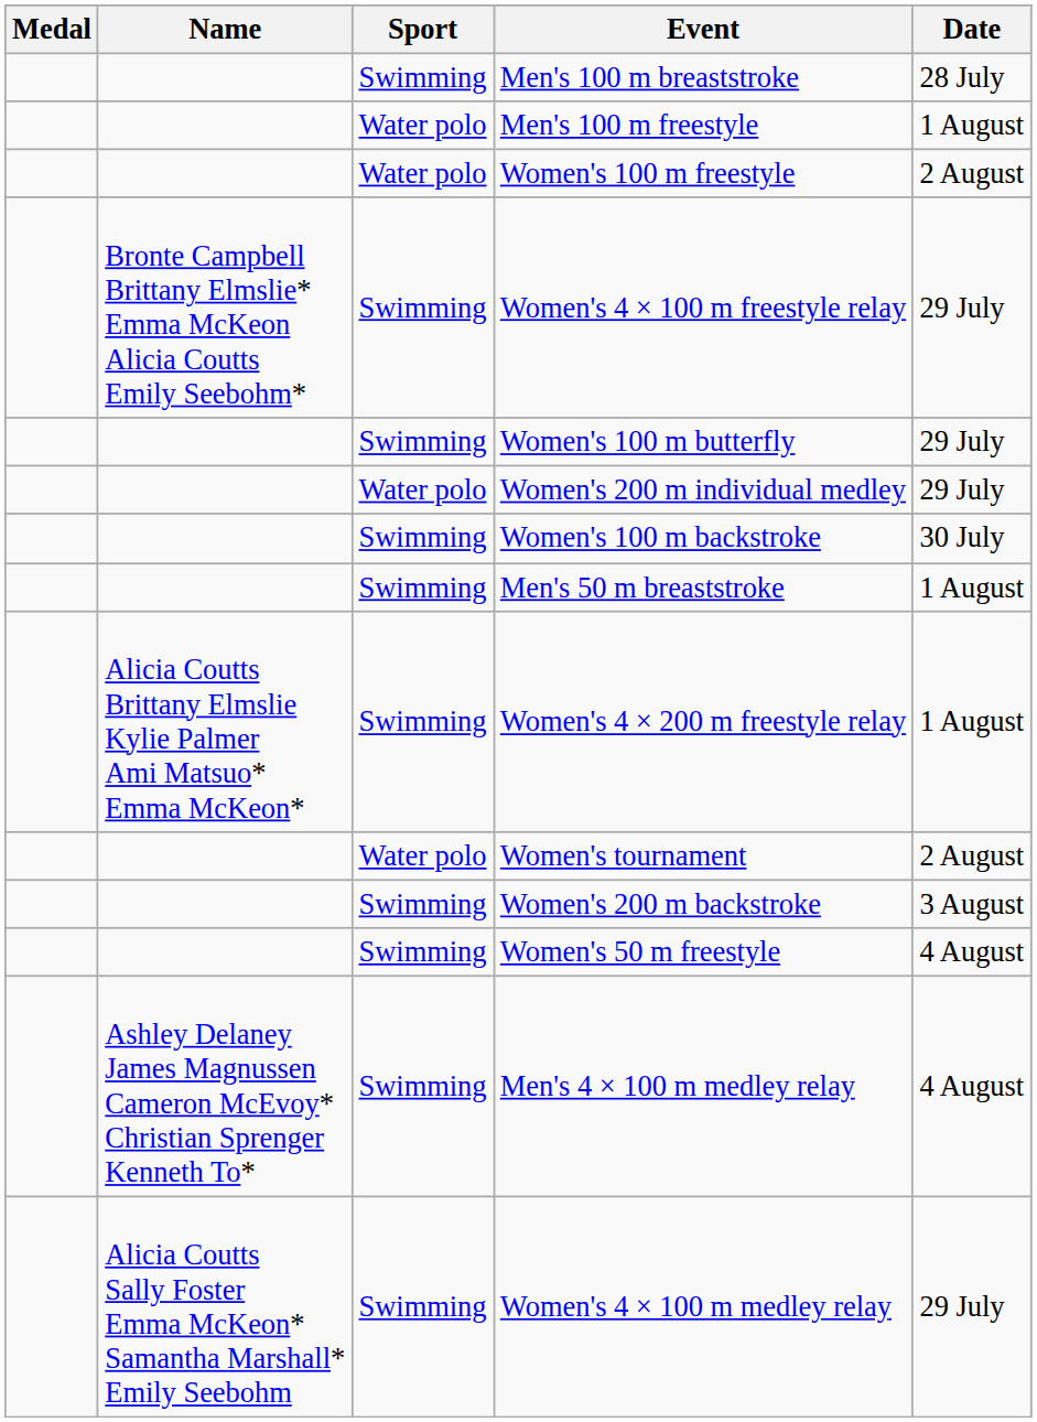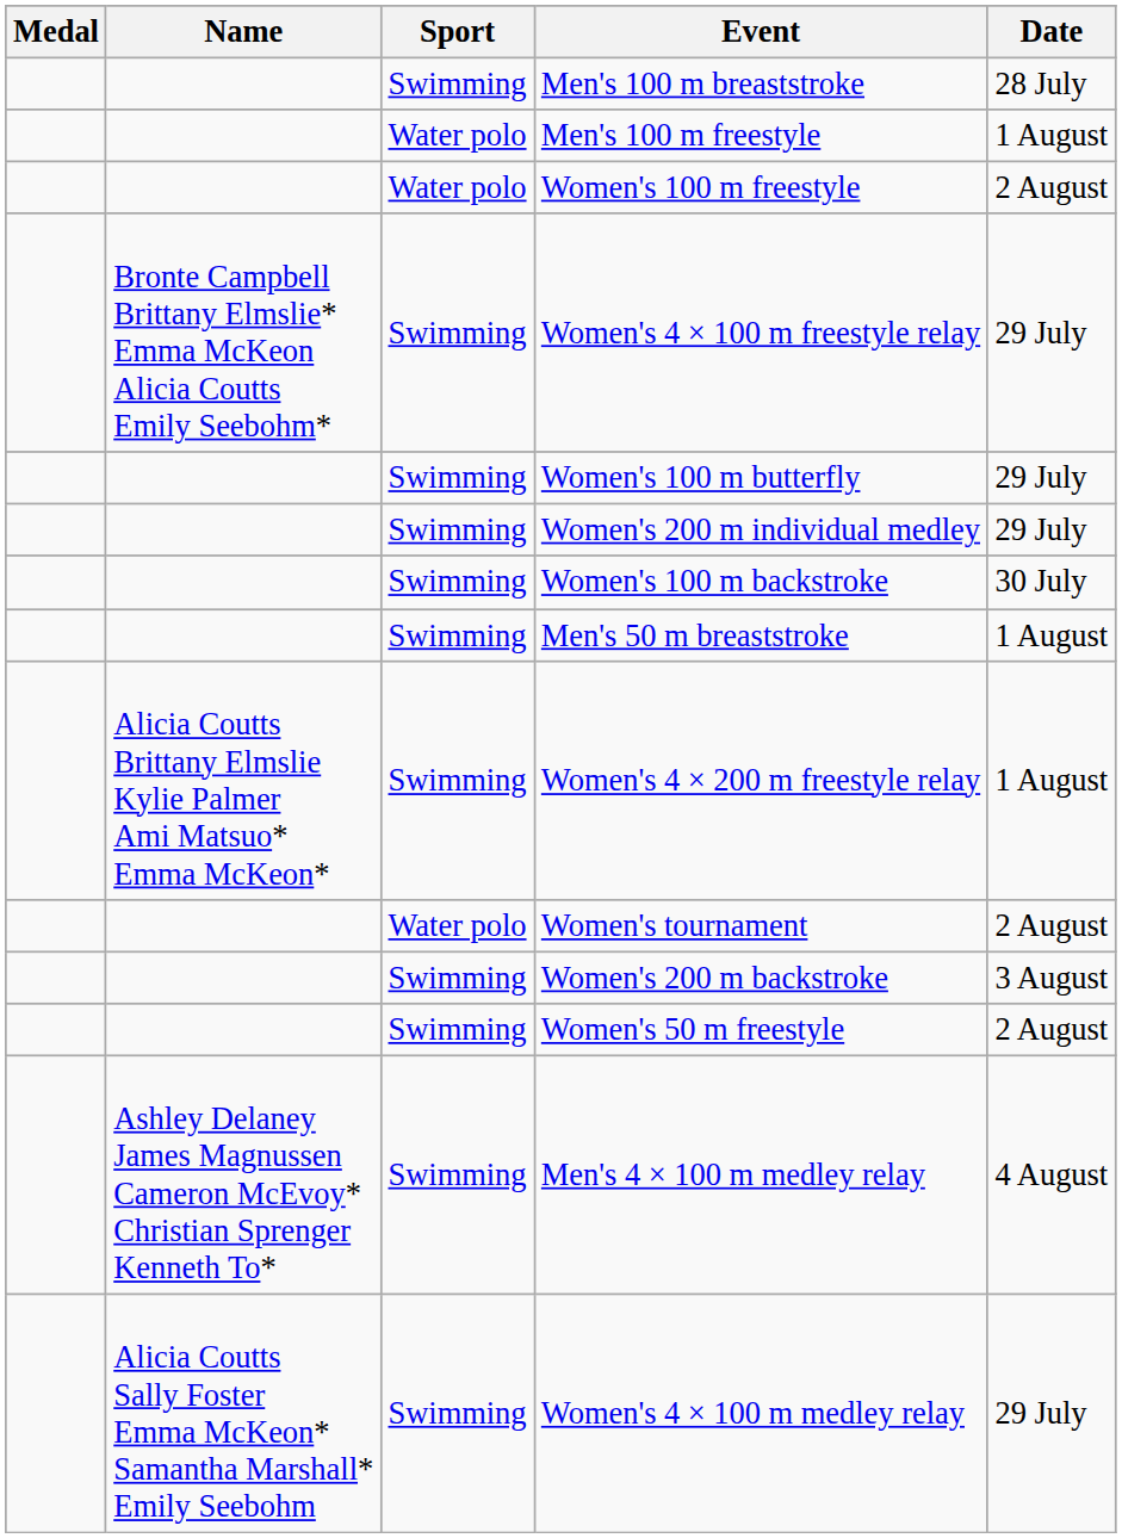 <table class="wikitable sortable" style="font-size:95%">
 <tr>
 <th>Medal</th>
 <th>Name</th>
 <th>Sport</th>
 <th>Event</th>
 <th>Date</th>
 </tr>
 <tr>
 <td></td>
 <td></td>
 <td><a href='#'>Swimming</a></td>
 <td><a href='#'>Men's 100 m breaststroke</a></td>
 <td>28 July</td>
 </tr>
 <tr>
 <td></td>
 <td></td>
 <td><a href='#'>Water polo</a></td>
 <td><a href='#'>Men's 100 m freestyle</a></td>
 <td>1 August</td>
 </tr>
 <tr>
 <td></td>
 <td></td>
 <td><a href='#'>Water polo</a></td>
 <td><a href='#'>Women's 100 m freestyle</a></td>
 <td>2 August</td>
 </tr>
 <tr>
 <td></td>
 <td><br><a href='#'>Bronte Campbell</a><br><a href='#'>Brittany Elmslie</a>*<br><a href='#'>Emma McKeon</a><br><a href='#'>Alicia Coutts</a><br><a href='#'>Emily Seebohm</a>*</td>
 <td><a href='#'>Swimming</a></td>
 <td><a href='#'>Women's 4 × 100 m freestyle relay</a></td>
 <td>29 July</td>
 </tr>
 <tr>
 <td></td>
 <td></td>
 <td><a href='#'>Swimming</a></td>
 <td><a href='#'>Women's 100 m butterfly</a></td>
 <td>29 July</td>
 </tr>
 <tr>
 <td></td>
 <td></td>
-<td><a href='#'>Water polo</a></td>
+<td><a href='#'>Swimming</a></td>
 <td><a href='#'>Women's 200 m individual medley</a></td>
 <td>29 July</td>
 </tr>
 <tr>
 <td></td>
 <td></td>
 <td><a href='#'>Swimming</a></td>
 <td><a href='#'>Women's 100 m backstroke</a></td>
 <td>30 July</td>
 </tr>
 <tr>
 <td></td>
 <td></td>
 <td><a href='#'>Swimming</a></td>
 <td><a href='#'>Men's 50 m breaststroke</a></td>
 <td>1 August</td>
 </tr>
 <tr>
 <td></td>
 <td><br><a href='#'>Alicia Coutts</a><br><a href='#'>Brittany Elmslie</a><br><a href='#'>Kylie Palmer</a><br><a href='#'>Ami Matsuo</a>*<br><a href='#'>Emma McKeon</a>*</td>
 <td><a href='#'>Swimming</a></td>
 <td><a href='#'>Women's 4 × 200 m freestyle relay</a></td>
 <td>1 August</td>
 </tr>
 <tr>
 <td></td>
 <td><br></td>
 <td><a href='#'>Water polo</a></td>
 <td><a href='#'>Women's tournament</a></td>
 <td>2 August</td>
 </tr>
 <tr>
 <td></td>
 <td></td>
 <td><a href='#'>Swimming</a></td>
 <td><a href='#'>Women's 200 m backstroke</a></td>
 <td>3 August</td>
 </tr>
 <tr>
 <td></td>
 <td></td>
 <td><a href='#'>Swimming</a></td>
 <td><a href='#'>Women's 50 m freestyle</a></td>
-<td>4 August</td>
+<td>2 August</td>
 </tr>
 <tr>
 <td></td>
 <td><br><a href='#'>Ashley Delaney</a><br><a href='#'>James Magnussen</a><br><a href='#'>Cameron McEvoy</a>*<br><a href='#'>Christian Sprenger</a><br><a href='#'>Kenneth To</a>*</td>
 <td><a href='#'>Swimming</a></td>
 <td><a href='#'>Men's 4 × 100 m medley relay</a></td>
 <td>4 August</td>
 </tr>
 <tr>
 <td></td>
 <td><br><a href='#'>Alicia Coutts</a><br><a href='#'>Sally Foster</a><br><a href='#'>Emma McKeon</a>*<br><a href='#'>Samantha Marshall</a>*<br><a href='#'>Emily Seebohm</a></td>
 <td><a href='#'>Swimming</a></td>
 <td><a href='#'>Women's 4 × 100 m medley relay</a></td>
 <td>29 July</td>
 </tr>
 </table>
